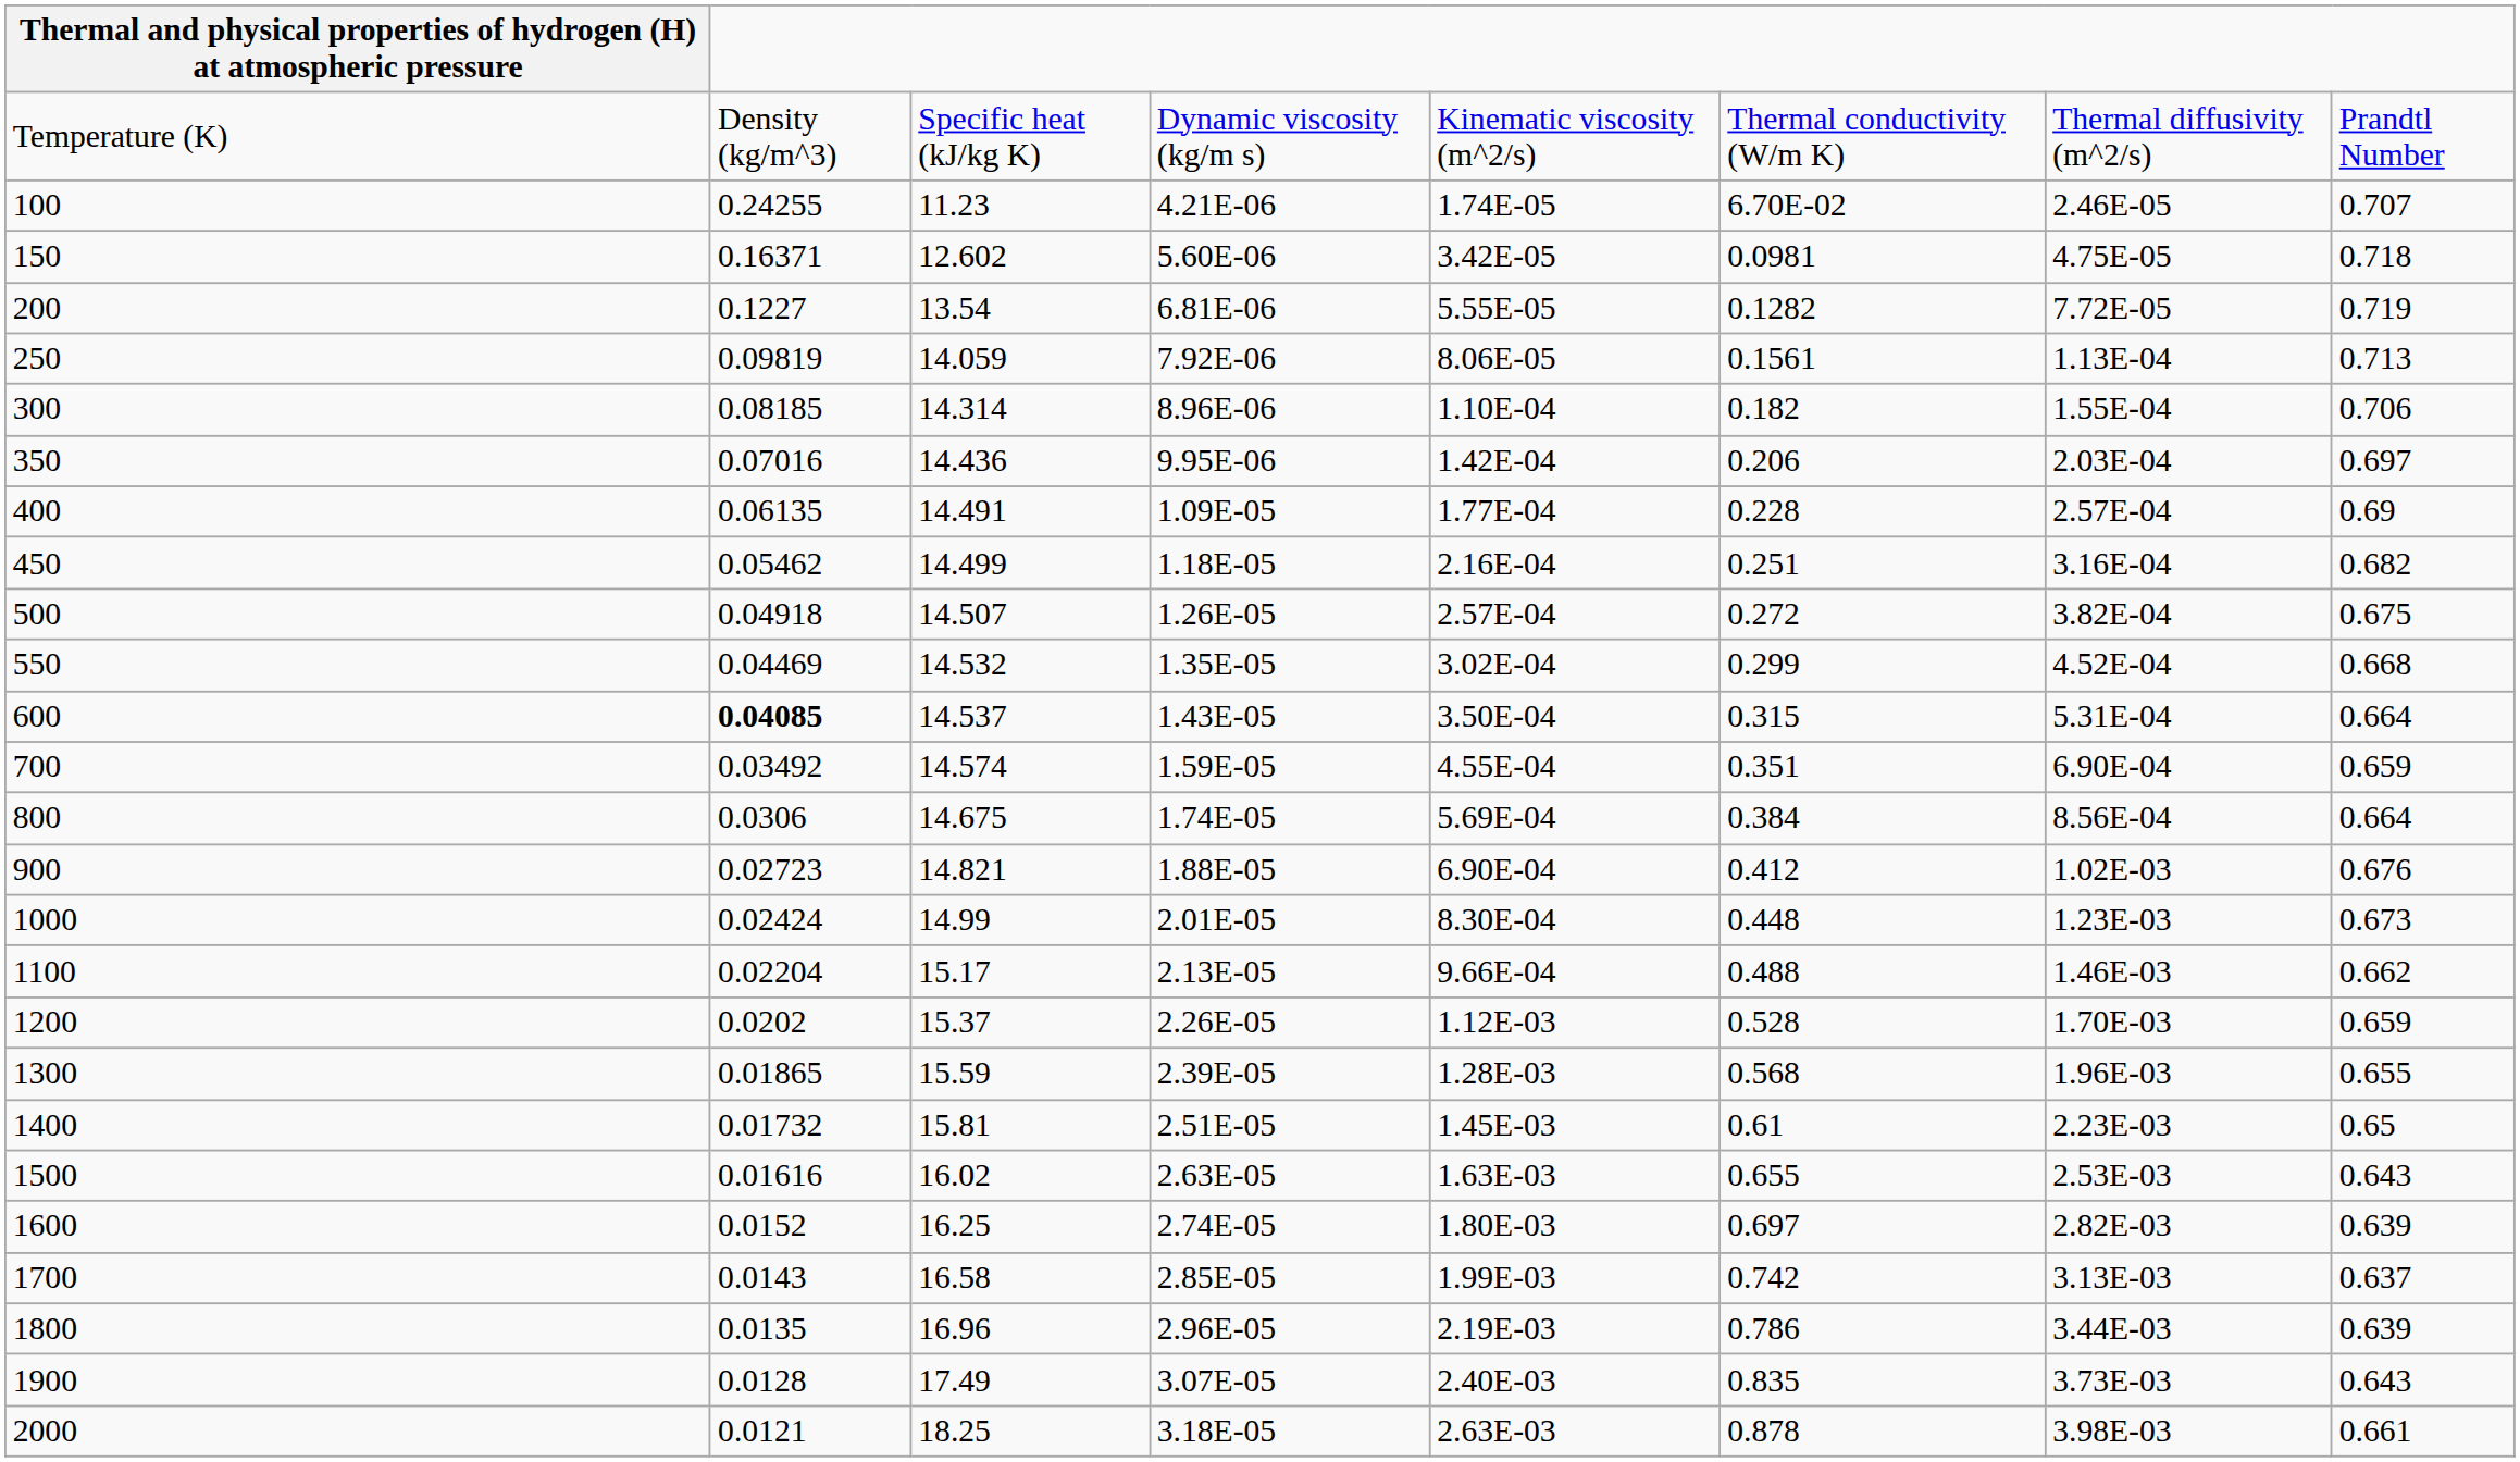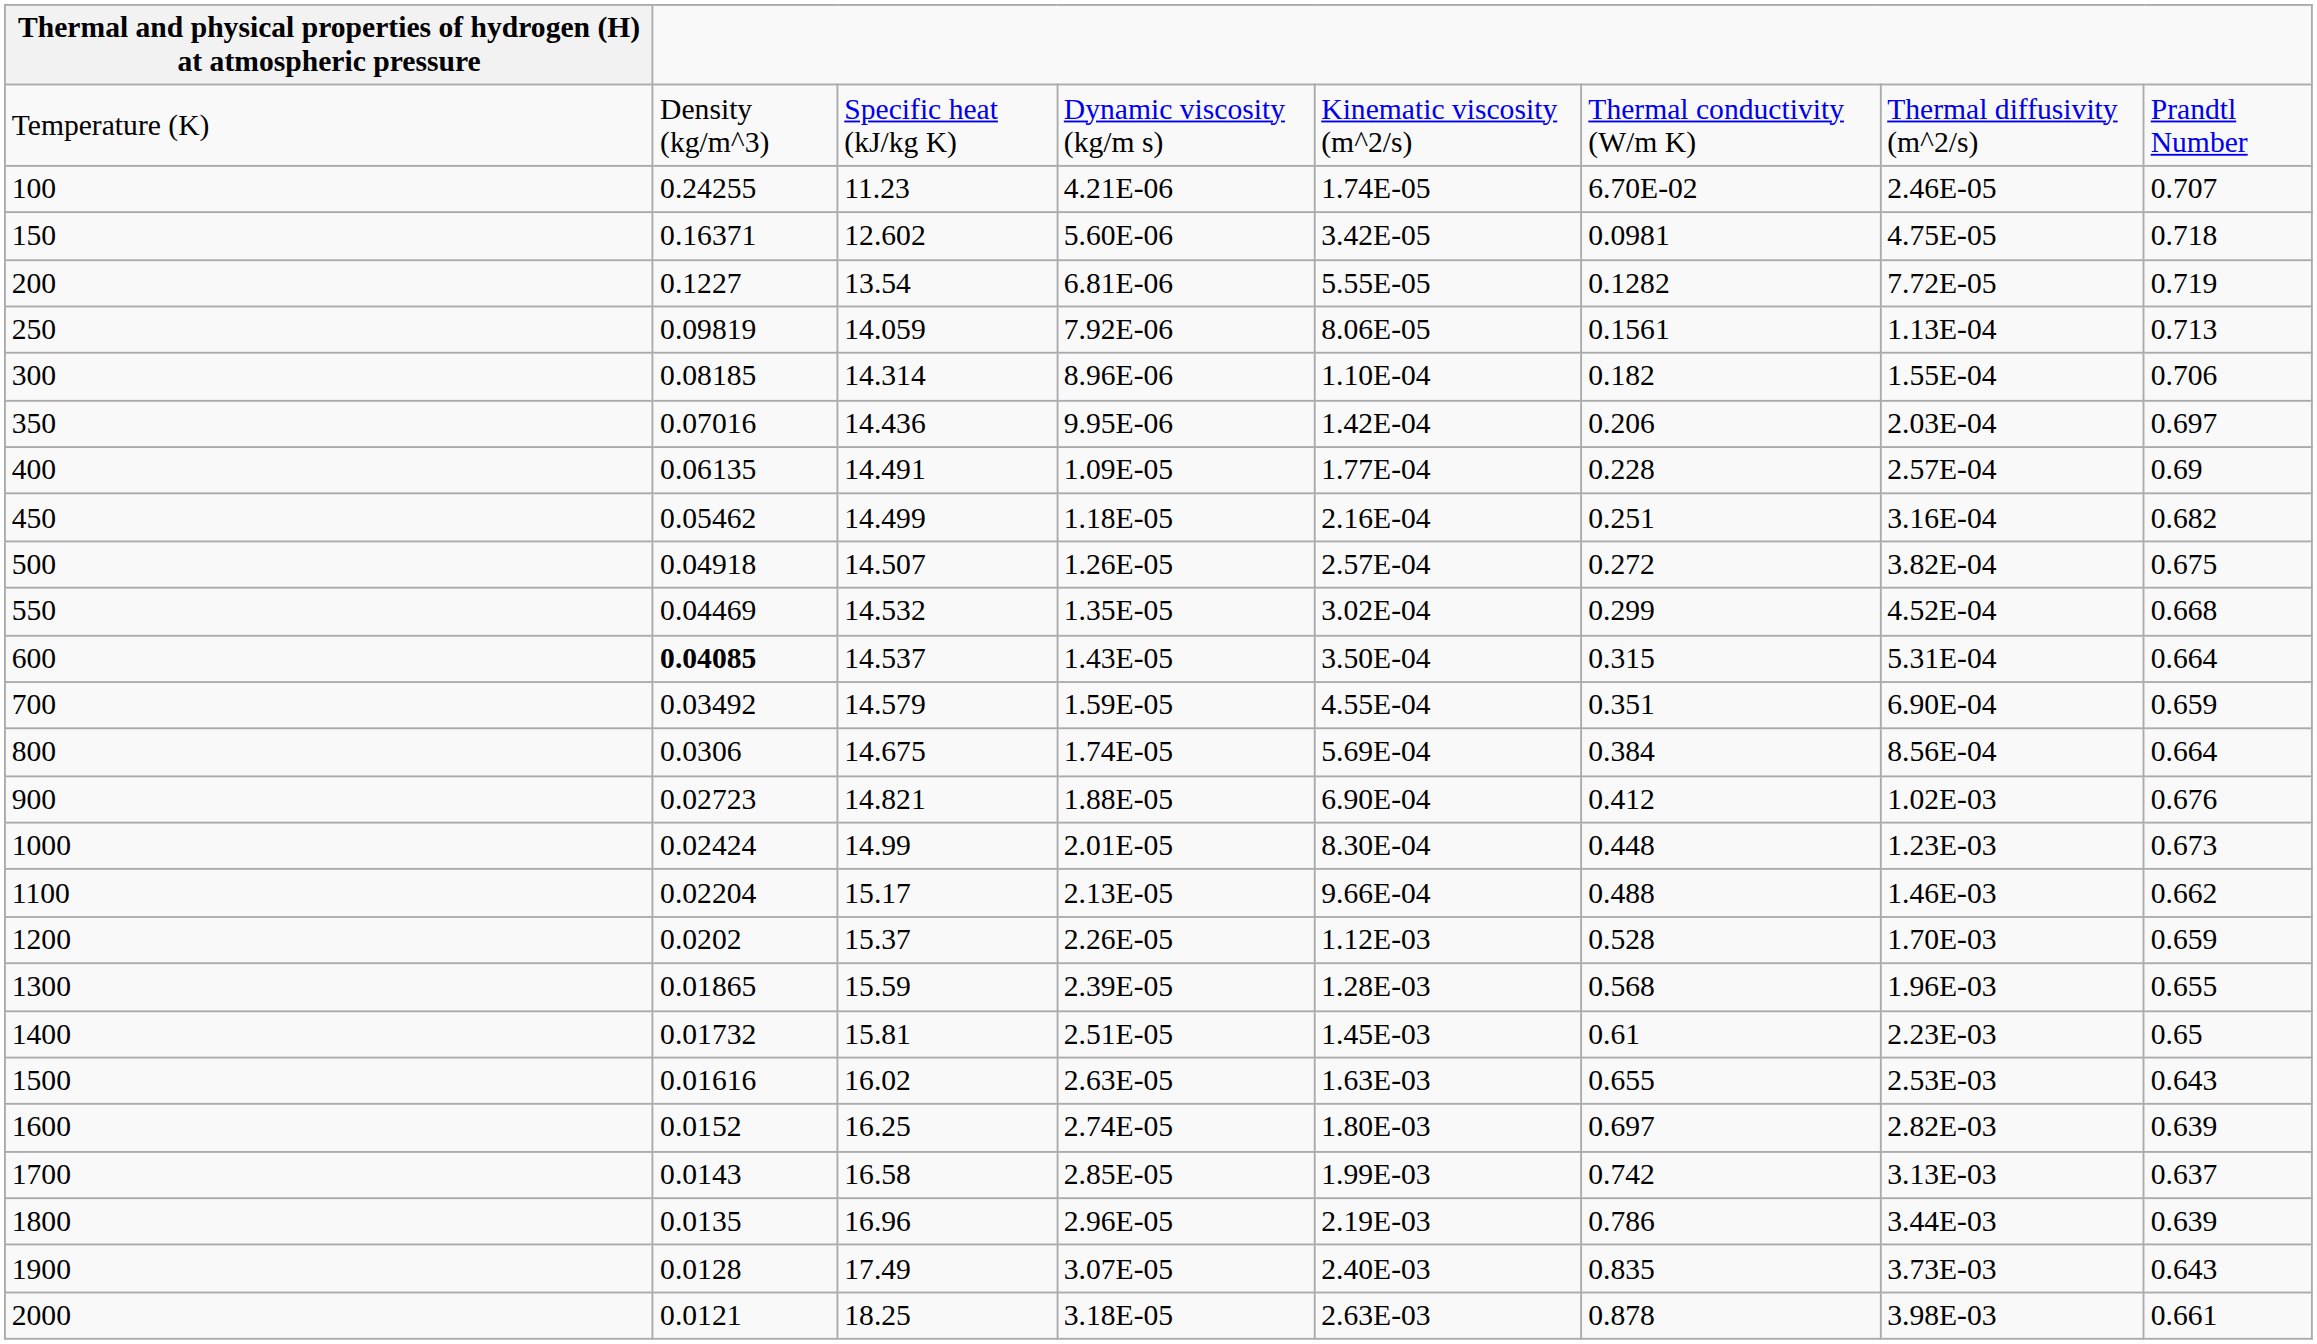 <table class="wikitable mw-collapsible mw-collapsed">
 <tr>
 <th colspan>Thermal and physical properties of hydrogen (H) at atmospheric pressure</th>
 </tr>
 <tr>
 <td>Temperature (K)</td>
 <td>Density (kg/m^3)</td>
 <td><a href='#'>Specific heat</a> (kJ/kg K)</td>
 <td><a href='#'>Dynamic viscosity</a> (kg/m s)</td>
 <td><a href='#'>Kinematic viscosity</a> (m^2/s)</td>
 <td><a href='#'>Thermal conductivity</a> (W/m K)</td>
 <td><a href='#'>Thermal diffusivity</a> (m^2/s)</td>
 <td><a href='#'>Prandtl Number</a></td>
 </tr>
 <tr>
 <td>100</td>
 <td>0.24255</td>
 <td>11.23</td>
 <td>4.21E-06</td>
 <td>1.74E-05</td>
 <td>6.70E-02</td>
 <td>2.46E-05</td>
 <td>0.707</td>
 </tr>
 <tr>
 <td>150</td>
 <td>0.16371</td>
 <td>12.602</td>
 <td>5.60E-06</td>
 <td>3.42E-05</td>
 <td>0.0981</td>
 <td>4.75E-05</td>
 <td>0.718</td>
 </tr>
 <tr>
 <td>200</td>
 <td>0.1227</td>
 <td>13.54</td>
 <td>6.81E-06</td>
 <td>5.55E-05</td>
 <td>0.1282</td>
 <td>7.72E-05</td>
 <td>0.719</td>
 </tr>
 <tr>
 <td>250</td>
 <td>0.09819</td>
 <td>14.059</td>
 <td>7.92E-06</td>
 <td>8.06E-05</td>
 <td>0.1561</td>
 <td>1.13E-04</td>
 <td>0.713</td>
 </tr>
 <tr>
 <td>300</td>
 <td>0.08185</td>
 <td>14.314</td>
 <td>8.96E-06</td>
 <td>1.10E-04</td>
 <td>0.182</td>
 <td>1.55E-04</td>
 <td>0.706</td>
 </tr>
 <tr>
 <td>350</td>
 <td>0.07016</td>
 <td>14.436</td>
 <td>9.95E-06</td>
 <td>1.42E-04</td>
 <td>0.206</td>
 <td>2.03E-04</td>
 <td>0.697</td>
 </tr>
 <tr>
 <td>400</td>
 <td>0.06135</td>
 <td>14.491</td>
 <td>1.09E-05</td>
 <td>1.77E-04</td>
 <td>0.228</td>
 <td>2.57E-04</td>
 <td>0.69</td>
 </tr>
 <tr>
 <td>450</td>
 <td>0.05462</td>
 <td>14.499</td>
 <td>1.18E-05</td>
 <td>2.16E-04</td>
 <td>0.251</td>
 <td>3.16E-04</td>
 <td>0.682</td>
 </tr>
 <tr>
 <td>500</td>
 <td>0.04918</td>
 <td>14.507</td>
 <td>1.26E-05</td>
 <td>2.57E-04</td>
 <td>0.272</td>
 <td>3.82E-04</td>
 <td>0.675</td>
 </tr>
 <tr>
 <td>550</td>
 <td>0.04469</td>
 <td>14.532</td>
 <td>1.35E-05</td>
 <td>3.02E-04</td>
 <td>0.299</td>
 <td>4.52E-04</td>
 <td>0.668</td>
 </tr>
 <tr>
 <td>600</td>
 <td><strong>0.04085</strong></td>
 <td>14.537</td>
 <td>1.43E-05</td>
 <td>3.50E-04</td>
 <td>0.315</td>
 <td>5.31E-04</td>
 <td>0.664</td>
 </tr>
 <tr>
 <td>700</td>
 <td>0.03492</td>
-<td>14.574</td>
+<td>14.579</td>
 <td>1.59E-05</td>
 <td>4.55E-04</td>
 <td>0.351</td>
 <td>6.90E-04</td>
 <td>0.659</td>
 </tr>
 <tr>
 <td>800</td>
 <td>0.0306</td>
 <td>14.675</td>
 <td>1.74E-05</td>
 <td>5.69E-04</td>
 <td>0.384</td>
 <td>8.56E-04</td>
 <td>0.664</td>
 </tr>
 <tr>
 <td>900</td>
 <td>0.02723</td>
 <td>14.821</td>
 <td>1.88E-05</td>
 <td>6.90E-04</td>
 <td>0.412</td>
 <td>1.02E-03</td>
 <td>0.676</td>
 </tr>
 <tr>
 <td>1000</td>
 <td>0.02424</td>
 <td>14.99</td>
 <td>2.01E-05</td>
 <td>8.30E-04</td>
 <td>0.448</td>
 <td>1.23E-03</td>
 <td>0.673</td>
 </tr>
 <tr>
 <td>1100</td>
 <td>0.02204</td>
 <td>15.17</td>
 <td>2.13E-05</td>
 <td>9.66E-04</td>
 <td>0.488</td>
 <td>1.46E-03</td>
 <td>0.662</td>
 </tr>
 <tr>
 <td>1200</td>
 <td>0.0202</td>
 <td>15.37</td>
 <td>2.26E-05</td>
 <td>1.12E-03</td>
 <td>0.528</td>
 <td>1.70E-03</td>
 <td>0.659</td>
 </tr>
 <tr>
 <td>1300</td>
 <td>0.01865</td>
 <td>15.59</td>
 <td>2.39E-05</td>
 <td>1.28E-03</td>
 <td>0.568</td>
 <td>1.96E-03</td>
 <td>0.655</td>
 </tr>
 <tr>
 <td>1400</td>
 <td>0.01732</td>
 <td>15.81</td>
 <td>2.51E-05</td>
 <td>1.45E-03</td>
 <td>0.61</td>
 <td>2.23E-03</td>
 <td>0.65</td>
 </tr>
 <tr>
 <td>1500</td>
 <td>0.01616</td>
 <td>16.02</td>
 <td>2.63E-05</td>
 <td>1.63E-03</td>
 <td>0.655</td>
 <td>2.53E-03</td>
 <td>0.643</td>
 </tr>
 <tr>
 <td>1600</td>
 <td>0.0152</td>
 <td>16.25</td>
 <td>2.74E-05</td>
 <td>1.80E-03</td>
 <td>0.697</td>
 <td>2.82E-03</td>
 <td>0.639</td>
 </tr>
 <tr>
 <td>1700</td>
 <td>0.0143</td>
 <td>16.58</td>
 <td>2.85E-05</td>
 <td>1.99E-03</td>
 <td>0.742</td>
 <td>3.13E-03</td>
 <td>0.637</td>
 </tr>
 <tr>
 <td>1800</td>
 <td>0.0135</td>
 <td>16.96</td>
 <td>2.96E-05</td>
 <td>2.19E-03</td>
 <td>0.786</td>
 <td>3.44E-03</td>
 <td>0.639</td>
 </tr>
 <tr>
 <td>1900</td>
 <td>0.0128</td>
 <td>17.49</td>
 <td>3.07E-05</td>
 <td>2.40E-03</td>
 <td>0.835</td>
 <td>3.73E-03</td>
 <td>0.643</td>
 </tr>
 <tr>
 <td>2000</td>
 <td>0.0121</td>
 <td>18.25</td>
 <td>3.18E-05</td>
 <td>2.63E-03</td>
 <td>0.878</td>
 <td>3.98E-03</td>
 <td>0.661</td>
 </tr>
 </table>
